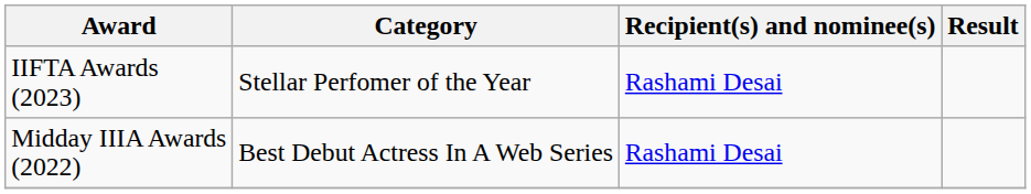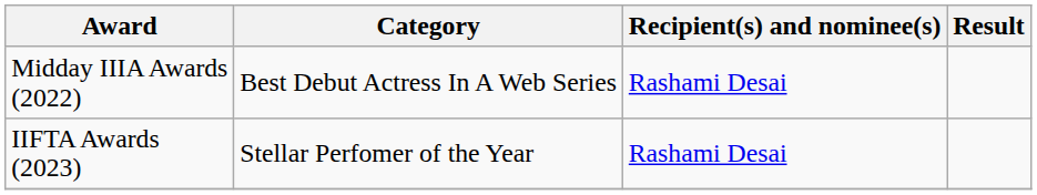 <table class="wikitable sortable">
 <tr>
 <th>Award</th>
 <th>Category</th>
 <th>Recipient(s) and nominee(s)</th>
 <th scope="col" class="unsortable">Result</th>
 </tr>
 <tr>
+<td>Midday IIIA Awards<br>(2022)</td>
+<td>Best Debut Actress In A Web Series</td>
+<td><a href='#'>Rashami Desai</a></td>
+<td></td>
+</tr>
+<tr>
 <td>IIFTA Awards<br>(2023)</td>
 <td>Stellar Perfomer of the Year</td>
 <td><a href='#'>Rashami Desai</a></td>
 <td></td>
 </tr>
 <tr>
-<td>Midday IIIA Awards<br>(2022)</td>
-<td>Best Debut Actress In A Web Series</td>
-<td><a href='#'>Rashami Desai</a></td>
-<td></td>
-</tr>
-<tr>
 </tr>
 </table>
